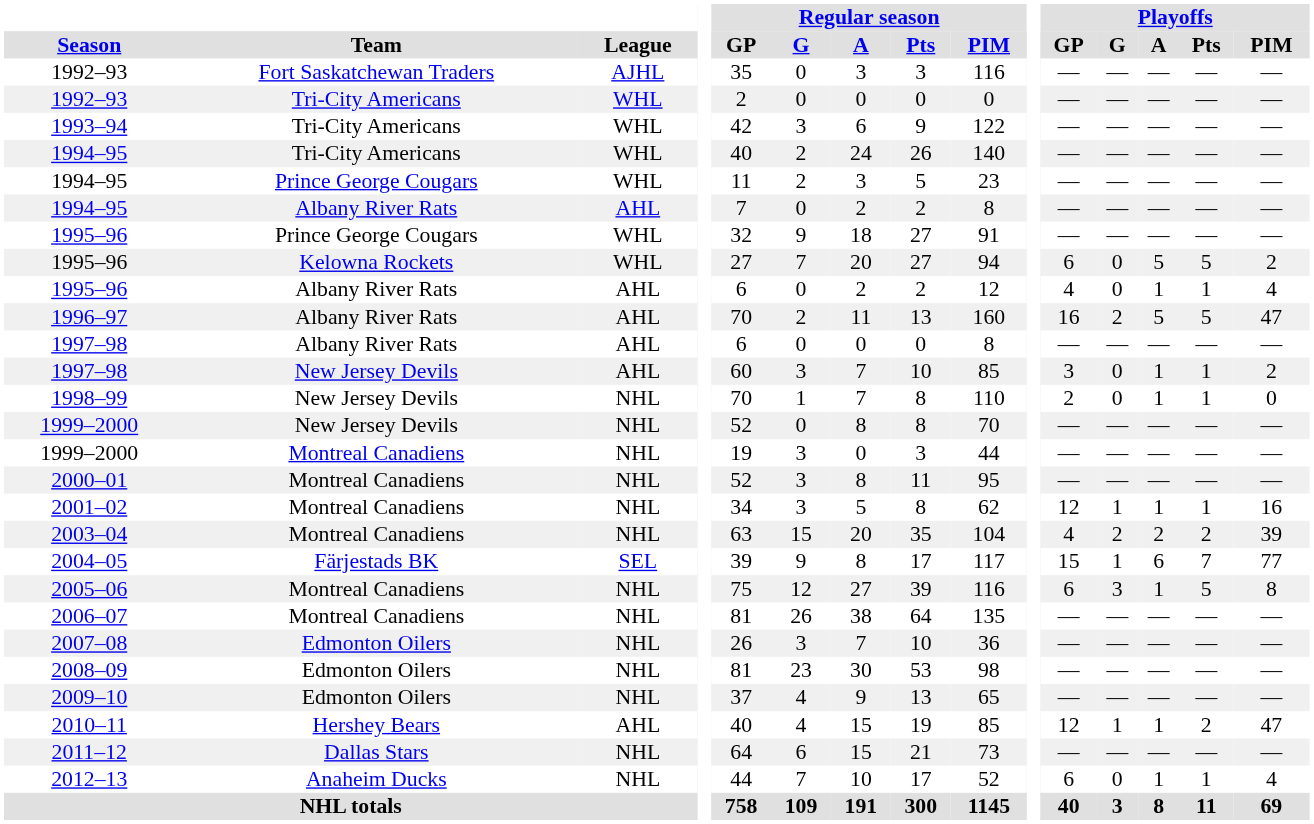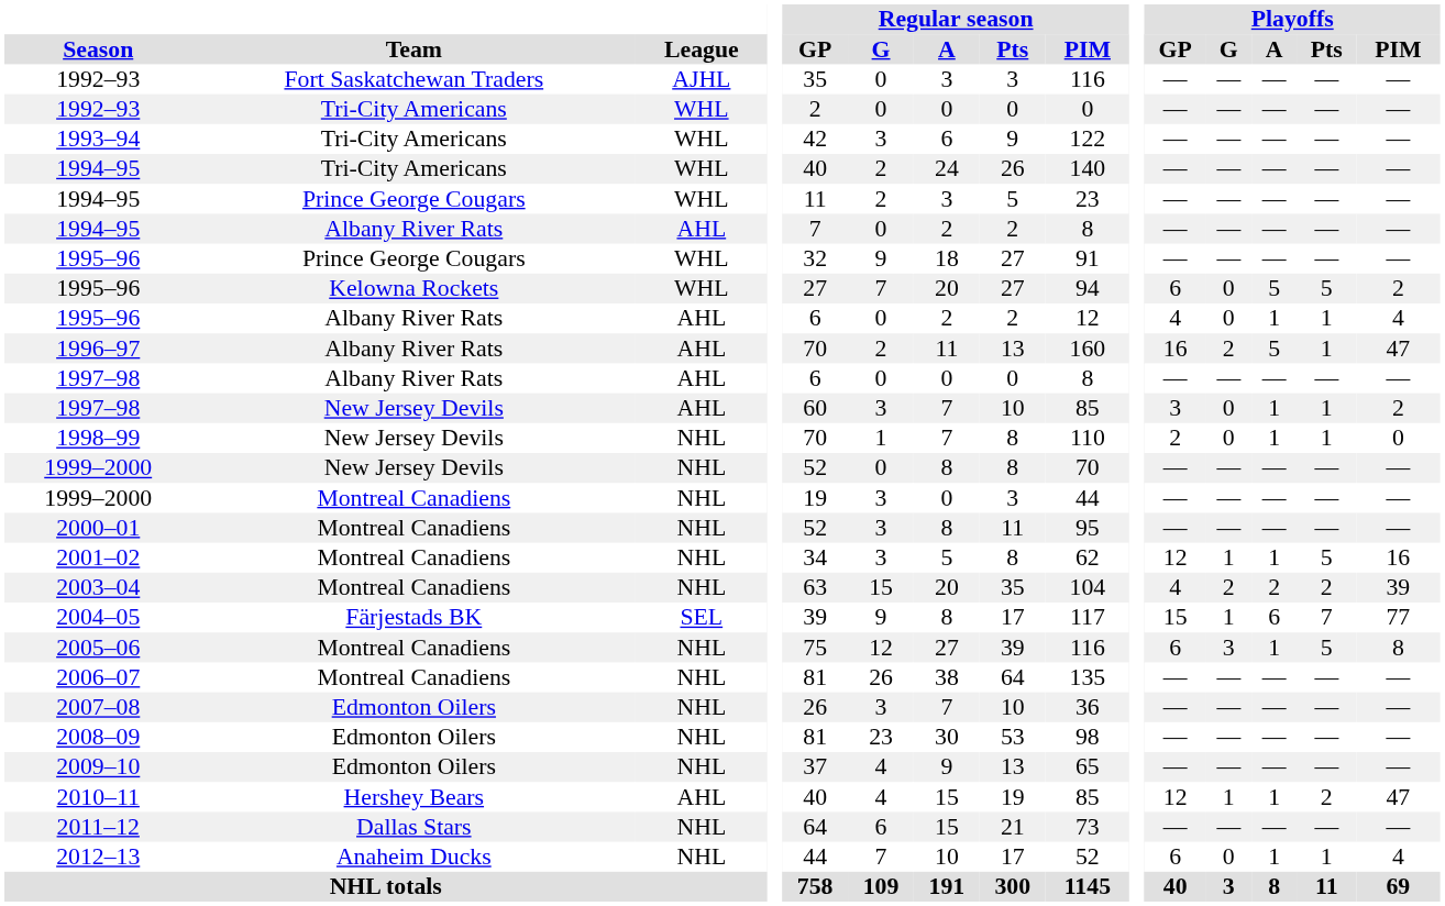 <table border="0" cellpadding="1" cellspacing="0" style="text-align:center; width:60em">
 <tr bgcolor="#e0e0e0">
 <th colspan="3" bgcolor="#ffffff"> </th>
 <th rowspan="99" bgcolor="#ffffff"> </th>
 <th colspan="5"><a href='#'>Regular season</a></th>
 <th rowspan="99" bgcolor="#ffffff"> </th>
 <th colspan="5"><a href='#'>Playoffs</a></th>
 </tr>
 <tr bgcolor="#e0e0e0">
 <th><a href='#'>Season</a></th>
 <th>Team</th>
 <th>League</th>
 <th>GP</th>
 <th><a href='#'>G</a></th>
 <th><a href='#'>A</a></th>
 <th><a href='#'>Pts</a></th>
 <th><a href='#'>PIM</a></th>
 <th>GP</th>
 <th>G</th>
 <th>A</th>
 <th>Pts</th>
 <th>PIM</th>
 </tr>
 <tr>
 <td>1992–93</td>
 <td><a href='#'>Fort Saskatchewan Traders</a></td>
 <td><a href='#'>AJHL</a></td>
 <td>35</td>
 <td>0</td>
 <td>3</td>
 <td>3</td>
 <td>116</td>
 <td>—</td>
 <td>—</td>
 <td>—</td>
 <td>—</td>
 <td>—</td>
 </tr>
 <tr style="background:#f0f0f0;">
 <td><a href='#'>1992–93</a></td>
 <td><a href='#'>Tri-City Americans</a></td>
 <td><a href='#'>WHL</a></td>
 <td>2</td>
 <td>0</td>
 <td>0</td>
 <td>0</td>
 <td>0</td>
 <td>—</td>
 <td>—</td>
 <td>—</td>
 <td>—</td>
 <td>—</td>
 </tr>
 <tr>
 <td><a href='#'>1993–94</a></td>
 <td>Tri-City Americans</td>
 <td>WHL</td>
 <td>42</td>
 <td>3</td>
 <td>6</td>
 <td>9</td>
 <td>122</td>
 <td>—</td>
 <td>—</td>
 <td>—</td>
 <td>—</td>
 <td>—</td>
 </tr>
 <tr style="background:#f0f0f0;">
 <td><a href='#'>1994–95</a></td>
 <td>Tri-City Americans</td>
 <td>WHL</td>
 <td>40</td>
 <td>2</td>
 <td>24</td>
 <td>26</td>
 <td>140</td>
 <td>—</td>
 <td>—</td>
 <td>—</td>
 <td>—</td>
 <td>—</td>
 </tr>
 <tr>
 <td>1994–95</td>
 <td><a href='#'>Prince George Cougars</a></td>
 <td>WHL</td>
 <td>11</td>
 <td>2</td>
 <td>3</td>
 <td>5</td>
 <td>23</td>
 <td>—</td>
 <td>—</td>
 <td>—</td>
 <td>—</td>
 <td>—</td>
 </tr>
 <tr style="background:#f0f0f0;">
 <td><a href='#'>1994–95</a></td>
 <td><a href='#'>Albany River Rats</a></td>
 <td><a href='#'>AHL</a></td>
 <td>7</td>
 <td>0</td>
 <td>2</td>
 <td>2</td>
 <td>8</td>
 <td>—</td>
 <td>—</td>
 <td>—</td>
 <td>—</td>
 <td>—</td>
 </tr>
 <tr>
 <td><a href='#'>1995–96</a></td>
 <td>Prince George Cougars</td>
 <td>WHL</td>
 <td>32</td>
 <td>9</td>
 <td>18</td>
 <td>27</td>
 <td>91</td>
 <td>—</td>
 <td>—</td>
 <td>—</td>
 <td>—</td>
 <td>—</td>
 </tr>
 <tr style="background:#f0f0f0;">
 <td>1995–96</td>
 <td><a href='#'>Kelowna Rockets</a></td>
 <td>WHL</td>
 <td>27</td>
 <td>7</td>
 <td>20</td>
 <td>27</td>
 <td>94</td>
 <td>6</td>
 <td>0</td>
 <td>5</td>
 <td>5</td>
 <td>2</td>
 </tr>
 <tr>
 <td><a href='#'>1995–96</a></td>
 <td>Albany River Rats</td>
 <td>AHL</td>
 <td>6</td>
 <td>0</td>
 <td>2</td>
 <td>2</td>
 <td>12</td>
 <td>4</td>
 <td>0</td>
 <td>1</td>
 <td>1</td>
 <td>4</td>
 </tr>
 <tr style="background:#f0f0f0;">
 <td><a href='#'>1996–97</a></td>
 <td>Albany River Rats</td>
 <td>AHL</td>
 <td>70</td>
 <td>2</td>
 <td>11</td>
 <td>13</td>
 <td>160</td>
 <td>16</td>
 <td>2</td>
 <td>5</td>
-<td>5</td>
+<td>1</td>
 <td>47</td>
 </tr>
 <tr>
 <td><a href='#'>1997–98</a></td>
 <td>Albany River Rats</td>
 <td>AHL</td>
 <td>6</td>
 <td>0</td>
 <td>0</td>
 <td>0</td>
 <td>8</td>
 <td>—</td>
 <td>—</td>
 <td>—</td>
 <td>—</td>
 <td>—</td>
 </tr>
 <tr style="background:#f0f0f0;">
 <td><a href='#'>1997–98</a></td>
 <td><a href='#'>New Jersey Devils</a></td>
 <td>AHL</td>
 <td>60</td>
 <td>3</td>
 <td>7</td>
 <td>10</td>
 <td>85</td>
 <td>3</td>
 <td>0</td>
 <td>1</td>
 <td>1</td>
 <td>2</td>
 </tr>
 <tr>
 <td><a href='#'>1998–99</a></td>
 <td>New Jersey Devils</td>
 <td>NHL</td>
 <td>70</td>
 <td>1</td>
 <td>7</td>
 <td>8</td>
 <td>110</td>
 <td>2</td>
 <td>0</td>
 <td>1</td>
 <td>1</td>
 <td>0</td>
 </tr>
 <tr style="background:#f0f0f0;">
 <td><a href='#'>1999–2000</a></td>
 <td>New Jersey Devils</td>
 <td>NHL</td>
 <td>52</td>
 <td>0</td>
 <td>8</td>
 <td>8</td>
 <td>70</td>
 <td>—</td>
 <td>—</td>
 <td>—</td>
 <td>—</td>
 <td>—</td>
 </tr>
 <tr>
 <td>1999–2000</td>
 <td><a href='#'>Montreal Canadiens</a></td>
 <td>NHL</td>
 <td>19</td>
 <td>3</td>
 <td>0</td>
 <td>3</td>
 <td>44</td>
 <td>—</td>
 <td>—</td>
 <td>—</td>
 <td>—</td>
 <td>—</td>
 </tr>
 <tr style="background:#f0f0f0;">
 <td><a href='#'>2000–01</a></td>
 <td>Montreal Canadiens</td>
 <td>NHL</td>
 <td>52</td>
 <td>3</td>
 <td>8</td>
 <td>11</td>
 <td>95</td>
 <td>—</td>
 <td>—</td>
 <td>—</td>
 <td>—</td>
 <td>—</td>
 </tr>
 <tr>
 <td><a href='#'>2001–02</a></td>
 <td>Montreal Canadiens</td>
 <td>NHL</td>
 <td>34</td>
 <td>3</td>
 <td>5</td>
 <td>8</td>
 <td>62</td>
 <td>12</td>
 <td>1</td>
 <td>1</td>
-<td>1</td>
+<td>5</td>
 <td>16</td>
 </tr>
 <tr style="background:#f0f0f0;">
 <td><a href='#'>2003–04</a></td>
 <td>Montreal Canadiens</td>
 <td>NHL</td>
 <td>63</td>
 <td>15</td>
 <td>20</td>
 <td>35</td>
 <td>104</td>
 <td>4</td>
 <td>2</td>
 <td>2</td>
 <td>2</td>
 <td>39</td>
 </tr>
 <tr>
 <td><a href='#'>2004–05</a></td>
 <td><a href='#'>Färjestads BK</a></td>
 <td><a href='#'>SEL</a></td>
 <td>39</td>
 <td>9</td>
 <td>8</td>
 <td>17</td>
 <td>117</td>
 <td>15</td>
 <td>1</td>
 <td>6</td>
 <td>7</td>
 <td>77</td>
 </tr>
 <tr style="background:#f0f0f0;">
 <td><a href='#'>2005–06</a></td>
 <td>Montreal Canadiens</td>
 <td>NHL</td>
 <td>75</td>
 <td>12</td>
 <td>27</td>
 <td>39</td>
 <td>116</td>
 <td>6</td>
 <td>3</td>
 <td>1</td>
 <td>5</td>
 <td>8</td>
 </tr>
 <tr>
 <td><a href='#'>2006–07</a></td>
 <td>Montreal Canadiens</td>
 <td>NHL</td>
 <td>81</td>
 <td>26</td>
 <td>38</td>
 <td>64</td>
 <td>135</td>
 <td>—</td>
 <td>—</td>
 <td>—</td>
 <td>—</td>
 <td>—</td>
 </tr>
 <tr style="background:#f0f0f0;">
 <td><a href='#'>2007–08</a></td>
 <td><a href='#'>Edmonton Oilers</a></td>
 <td>NHL</td>
 <td>26</td>
 <td>3</td>
 <td>7</td>
 <td>10</td>
 <td>36</td>
 <td>—</td>
 <td>—</td>
 <td>—</td>
 <td>—</td>
 <td>—</td>
 </tr>
 <tr>
 <td><a href='#'>2008–09</a></td>
 <td>Edmonton Oilers</td>
 <td>NHL</td>
 <td>81</td>
 <td>23</td>
 <td>30</td>
 <td>53</td>
 <td>98</td>
 <td>—</td>
 <td>—</td>
 <td>—</td>
 <td>—</td>
 <td>—</td>
 </tr>
 <tr style="background:#f0f0f0;">
 <td><a href='#'>2009–10</a></td>
 <td>Edmonton Oilers</td>
 <td>NHL</td>
 <td>37</td>
 <td>4</td>
 <td>9</td>
 <td>13</td>
 <td>65</td>
 <td>—</td>
 <td>—</td>
 <td>—</td>
 <td>—</td>
 <td>—</td>
 </tr>
 <tr>
 <td><a href='#'>2010–11</a></td>
 <td><a href='#'>Hershey Bears</a></td>
 <td>AHL</td>
 <td>40</td>
 <td>4</td>
 <td>15</td>
 <td>19</td>
 <td>85</td>
 <td>12</td>
 <td>1</td>
 <td>1</td>
 <td>2</td>
 <td>47</td>
 </tr>
 <tr style="background:#f0f0f0;">
 <td><a href='#'>2011–12</a></td>
 <td><a href='#'>Dallas Stars</a></td>
 <td>NHL</td>
 <td>64</td>
 <td>6</td>
 <td>15</td>
 <td>21</td>
 <td>73</td>
 <td>—</td>
 <td>—</td>
 <td>—</td>
 <td>—</td>
 <td>—</td>
 </tr>
 <tr>
 <td><a href='#'>2012–13</a></td>
 <td><a href='#'>Anaheim Ducks</a></td>
 <td>NHL</td>
 <td>44</td>
 <td>7</td>
 <td>10</td>
 <td>17</td>
 <td>52</td>
 <td>6</td>
 <td>0</td>
 <td>1</td>
 <td>1</td>
 <td>4</td>
 </tr>
 <tr style="background:#e0e0e0;">
 <td ! colspan="3"><strong>NHL totals</strong></td>
 <th>758</th>
 <th>109</th>
 <th>191</th>
 <th>300</th>
 <th>1145</th>
 <th>40</th>
 <th>3</th>
 <th>8</th>
 <th>11</th>
 <th>69</th>
 </tr>
 </table>
